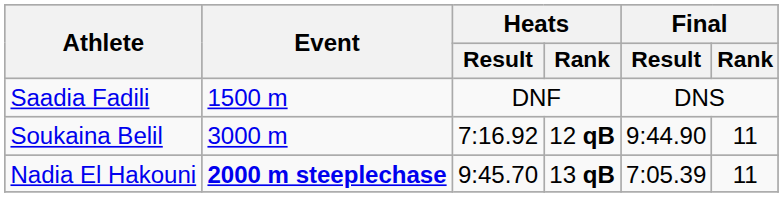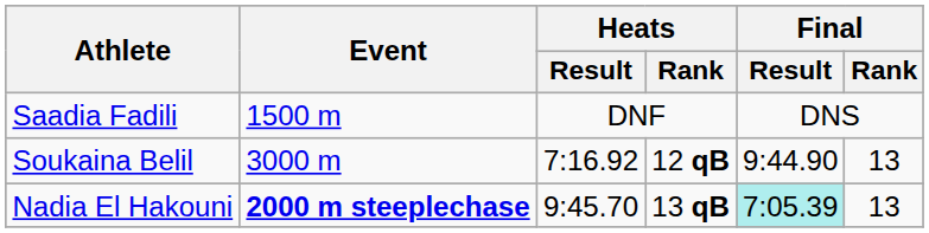 <table class="wikitable" style="font-size:90%">
 <tr>
 <th rowspan=2>Athlete</th>
 <th rowspan=2>Event</th>
 <th colspan=2>Heats</th>
 <th colspan=2>Final</th>
 </tr>
 <tr style="font-size:95%">
 <th>Result</th>
 <th>Rank</th>
 <th>Result</th>
 <th>Rank</th>
 </tr>
 <tr align=center>
 <td align=left><a href='#'>Saadia Fadili</a></td>
 <td align=left><a href='#'>1500 m</a></td>
 <td colspan="2">DNF</td>
 <td colspan="2">DNS</td>
 </tr>
 <tr align=center>
 <td align=left><a href='#'>Soukaina Belil</a></td>
 <td align=left><a href='#'>3000 m</a></td>
 <td>7:16.92</td>
 <td>12 <strong>qB</strong></td>
 <td>9:44.90</td>
-<td>11</td>
+<td>13</td>
 </tr>
 <tr align=center>
 <td align=left><a href='#'>Nadia El Hakouni</a></td>
 <td align=left><strong><a href='#'>2000 m steeplechase</a></strong></td>
 <td>9:45.70</td>
 <td>13 <strong>qB</strong></td>
-<td>7:05.39</td>
-<td>11</td>
+<td style="background: paleturquoise;">7:05.39</td>
+<td>13</td>
 </tr>
 </table>
